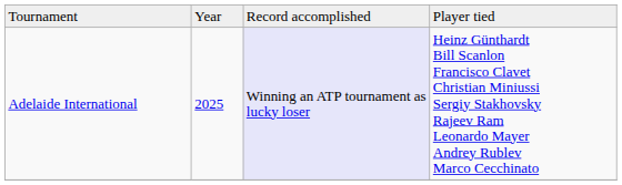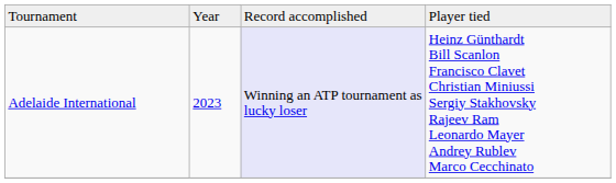 <table class=wikitable>
 <tr style="background:#efefef;">
 <td width=200>Tournament</td>
 <td width=50>Year</td>
 <td width=200>Record accomplished</td>
 <td width=200>Player tied</td>
 </tr>
 <tr>
 <td><a href='#'>Adelaide International</a></td>
-<td><a href='#'>2025</a></td>
+<td><a href='#'>2023</a></td>
 <td style="background: lavender;">Winning an ATP tournament as <a href='#'>lucky loser</a></td>
 <td><a href='#'>Heinz Günthardt</a><br><a href='#'>Bill Scanlon</a><br><a href='#'>Francisco Clavet</a><br><a href='#'>Christian Miniussi</a><br><a href='#'>Sergiy Stakhovsky</a><br><a href='#'>Rajeev Ram</a><br><a href='#'>Leonardo Mayer</a><br><a href='#'>Andrey Rublev</a><br><a href='#'>Marco Cecchinato</a></td>
 </tr>
 <tr>
 </tr>
 </table>
